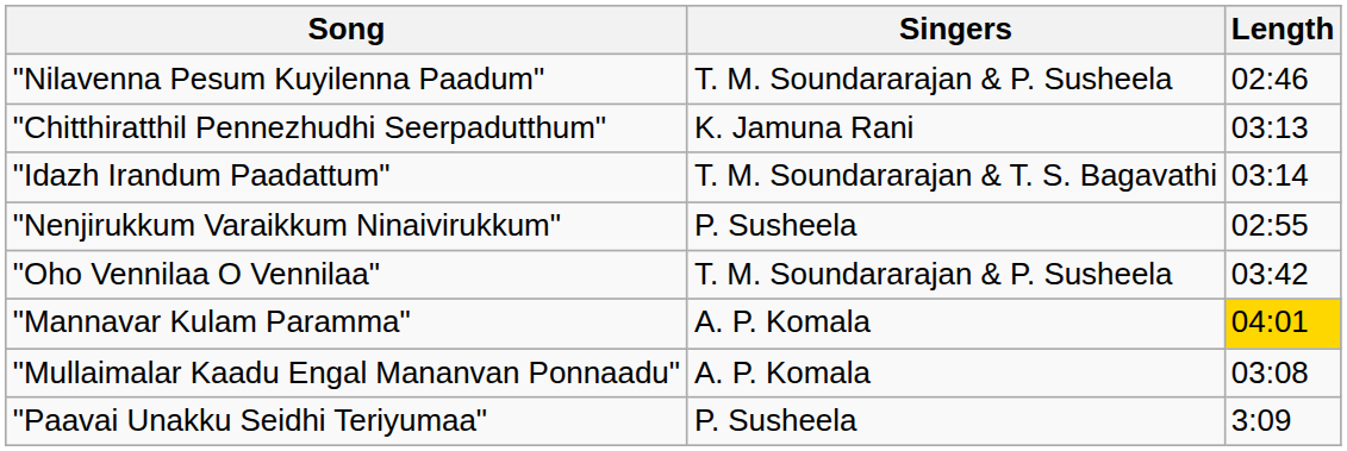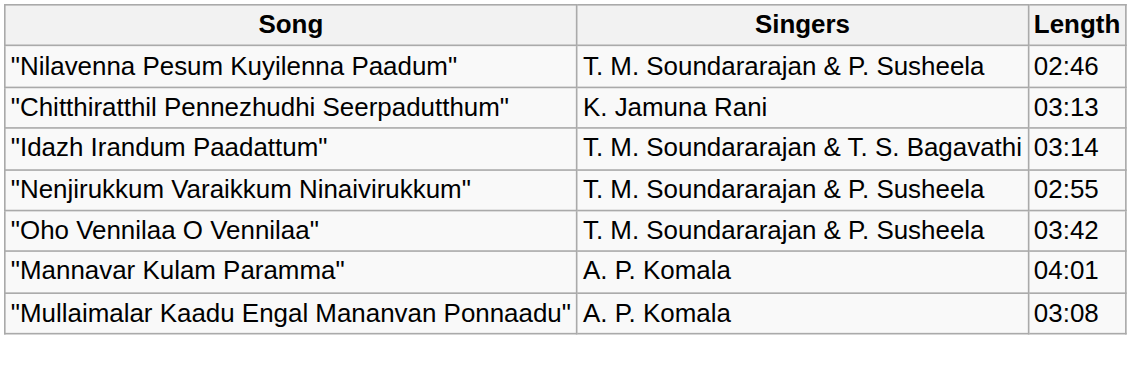 <table class="wikitable">
 <tr>
 <th>Song</th>
 <th>Singers</th>
 <th>Length</th>
 </tr>
 <tr>
 <td>"Nilavenna Pesum Kuyilenna Paadum"</td>
 <td>T. M. Soundararajan & P. Susheela</td>
 <td>02:46</td>
 </tr>
 <tr>
 <td>"Chitthiratthil Pennezhudhi Seerpadutthum"</td>
 <td>K. Jamuna Rani</td>
 <td>03:13</td>
 </tr>
 <tr>
 <td>"Idazh Irandum Paadattum"</td>
 <td>T. M. Soundararajan & T. S. Bagavathi</td>
 <td>03:14</td>
 </tr>
 <tr>
 <td>"Nenjirukkum Varaikkum Ninaivirukkum"</td>
-<td>P. Susheela</td>
+<td>T. M. Soundararajan & P. Susheela</td>
 <td>02:55</td>
 </tr>
 <tr>
 <td>"Oho Vennilaa O Vennilaa"</td>
 <td>T. M. Soundararajan & P. Susheela</td>
 <td>03:42</td>
 </tr>
 <tr>
 <td>"Mannavar Kulam Paramma"</td>
 <td>A. P. Komala</td>
-<td style="background: gold;">04:01</td>
+<td>04:01</td>
 </tr>
 <tr>
 <td>"Mullaimalar Kaadu Engal Mananvan Ponnaadu"</td>
 <td>A. P. Komala</td>
 <td>03:08</td>
 </tr>
-<tr>
-<td>"Paavai Unakku Seidhi Teriyumaa"</td>
-<td>P. Susheela</td>
-<td>3:09</td>
-</tr>
 </table>
